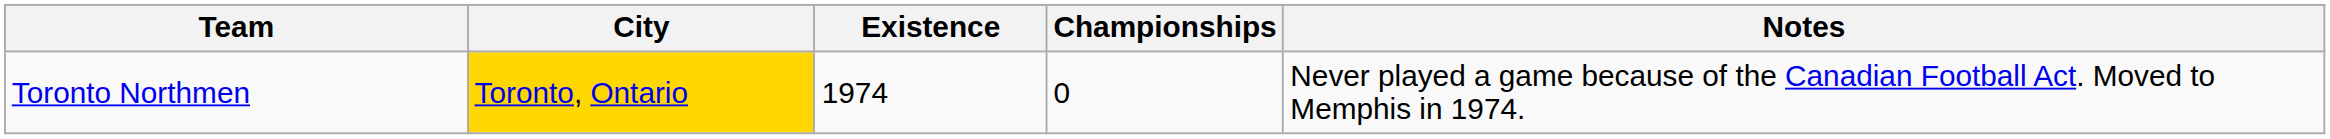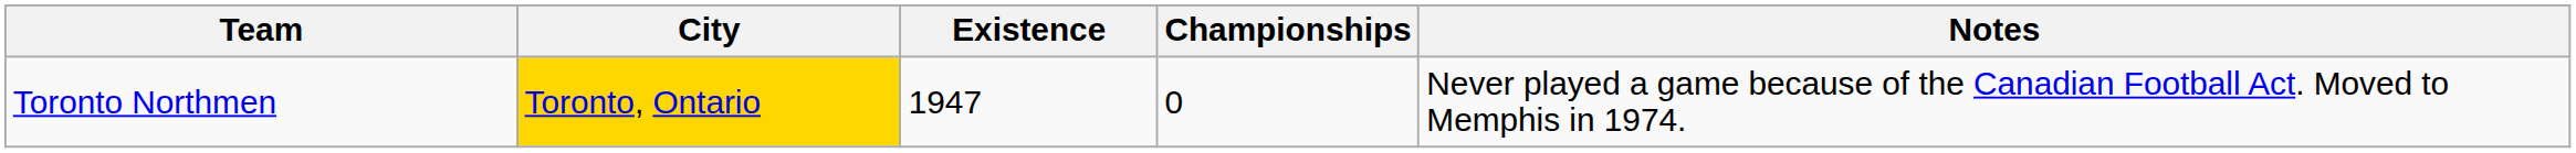 <table class="wikitable">
 <tr>
 <th bgcolor="#DDDDFF" width="20%">Team</th>
 <th bgcolor="#DDDDFF" width="15%">City</th>
 <th bgcolor="#DDDDFF" width="10%">Existence</th>
 <th bgcolor="#DDDDFF" width="5%">Championships</th>
 <th bgcolor="#DDDDFF" width="45%">Notes</th>
 </tr>
 <tr>
 <td><a href='#'>Toronto Northmen</a></td>
 <td style="background: gold;"><a href='#'>Toronto</a>, <a href='#'>Ontario</a></td>
-<td>1974</td>
+<td>1947</td>
 <td>0</td>
 <td>Never played a game because of the <a href='#'>Canadian Football Act</a>. Moved to Memphis in 1974.</td>
 </tr>
 </table>
